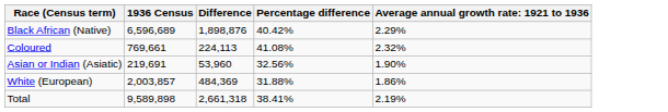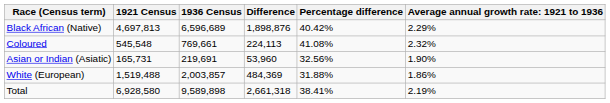 <table class="wikitable">
 <tr>
 <th>Race (Census term)</th>
+<th>1921 Census</th>
 <th>1936 Census</th>
 <th>Difference</th>
 <th>Percentage difference</th>
 <th>Average annual growth rate: 1921 to 1936</th>
 </tr>
 <tr>
 <td><a href='#'>Black African</a> (Native)</td>
+<td>4,697,813</td>
 <td>6,596,689</td>
 <td>1,898,876</td>
 <td>40.42%</td>
 <td>2.29%</td>
 </tr>
 <tr>
 <td><a href='#'>Coloured</a></td>
+<td>545,548</td>
 <td>769,661</td>
 <td>224,113</td>
 <td>41.08%</td>
 <td>2.32%</td>
 </tr>
 <tr>
 <td><a href='#'>Asian or Indian</a> (Asiatic)</td>
+<td>165,731</td>
 <td>219,691</td>
 <td>53,960</td>
 <td>32.56%</td>
 <td>1.90%</td>
 </tr>
 <tr>
 <td><a href='#'>White</a> (European)</td>
+<td>1,519,488</td>
 <td>2,003,857</td>
 <td>484,369</td>
 <td>31.88%</td>
 <td>1.86%</td>
 </tr>
 <tr>
 <td>Total</td>
+<td>6,928,580</td>
 <td>9,589,898</td>
 <td>2,661,318</td>
 <td>38.41%</td>
 <td>2.19%</td>
 </tr>
 </table>
